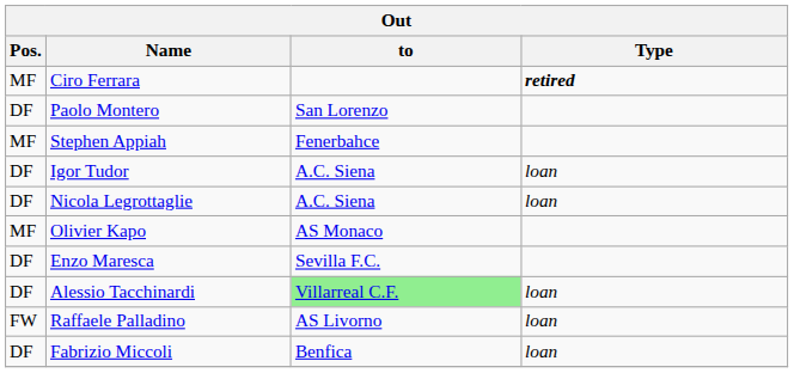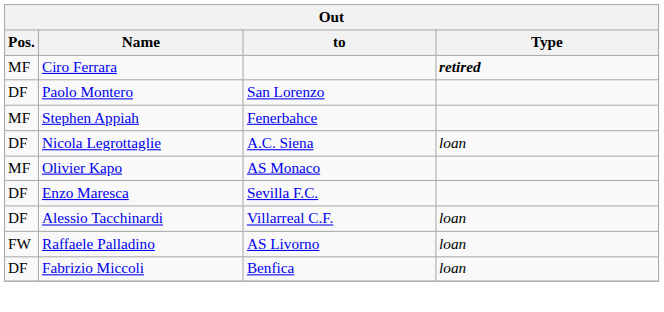 <table class="wikitable" style="font-size:90%;width:99%;">
 <tr>
 <th colspan="4">Out</th>
 </tr>
 <tr>
 <th width=3%>Pos.</th>
 <th width=32%>Name</th>
 <th width=30%>to</th>
 <th width=35%>Type</th>
 </tr>
 <tr>
 <td>MF</td>
 <td><a href='#'>Ciro Ferrara</a></td>
 <td></td>
 <td><strong><em>retired</em></strong></td>
 </tr>
 <tr>
 <td>DF</td>
 <td><a href='#'>Paolo Montero</a></td>
 <td><a href='#'>San Lorenzo</a></td>
 <td></td>
 </tr>
 <tr>
 <td>MF</td>
 <td><a href='#'>Stephen Appiah</a></td>
 <td><a href='#'>Fenerbahce</a></td>
 <td></td>
 </tr>
 <tr>
 <td>DF</td>
-<td><a href='#'>Igor Tudor</a></td>
-<td><a href='#'>A.C. Siena</a></td>
-<td><em>loan</em></td>
-</tr>
-<tr>
-<td>DF</td>
 <td><a href='#'>Nicola Legrottaglie</a></td>
 <td><a href='#'>A.C. Siena</a></td>
 <td><em>loan</em></td>
 </tr>
 <tr>
 <td>MF</td>
 <td><a href='#'>Olivier Kapo</a></td>
 <td><a href='#'>AS Monaco</a></td>
 <td></td>
 </tr>
 <tr>
 <td>DF</td>
 <td><a href='#'>Enzo Maresca</a></td>
 <td><a href='#'>Sevilla F.C.</a></td>
 <td></td>
 </tr>
 <tr>
 <td>DF</td>
 <td><a href='#'>Alessio Tacchinardi</a></td>
-<td style="background: lightgreen;"><a href='#'>Villarreal C.F.</a></td>
+<td><a href='#'>Villarreal C.F.</a></td>
 <td><em>loan</em></td>
 </tr>
 <tr>
 <td>FW</td>
 <td><a href='#'>Raffaele Palladino</a></td>
 <td><a href='#'>AS Livorno</a></td>
 <td><em>loan</em></td>
 </tr>
 <tr>
 <td>DF</td>
 <td><a href='#'>Fabrizio Miccoli</a></td>
 <td><a href='#'>Benfica</a></td>
 <td><em>loan</em></td>
 </tr>
 <tr>
 </tr>
 </table>
